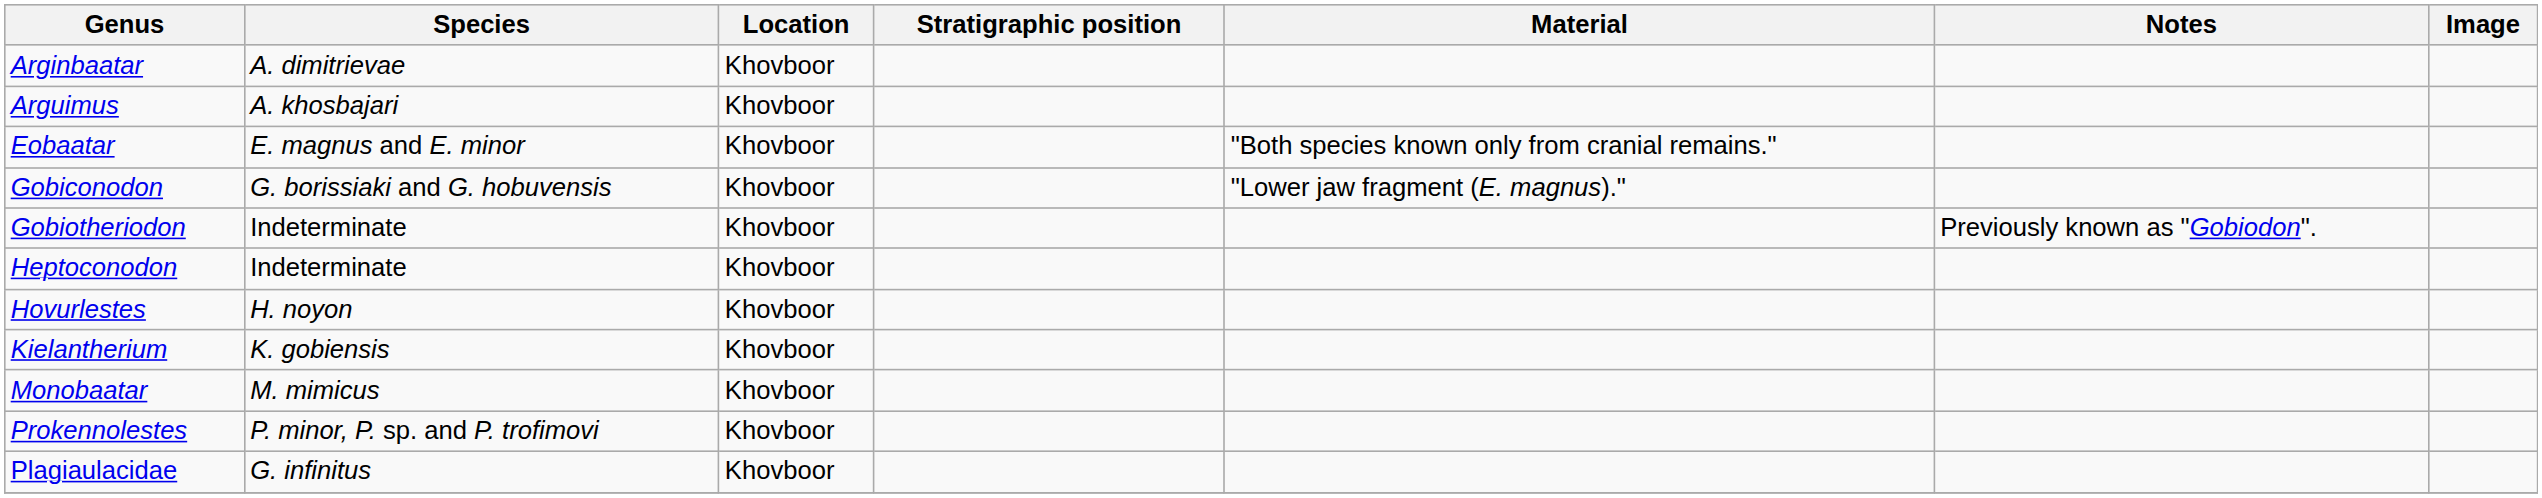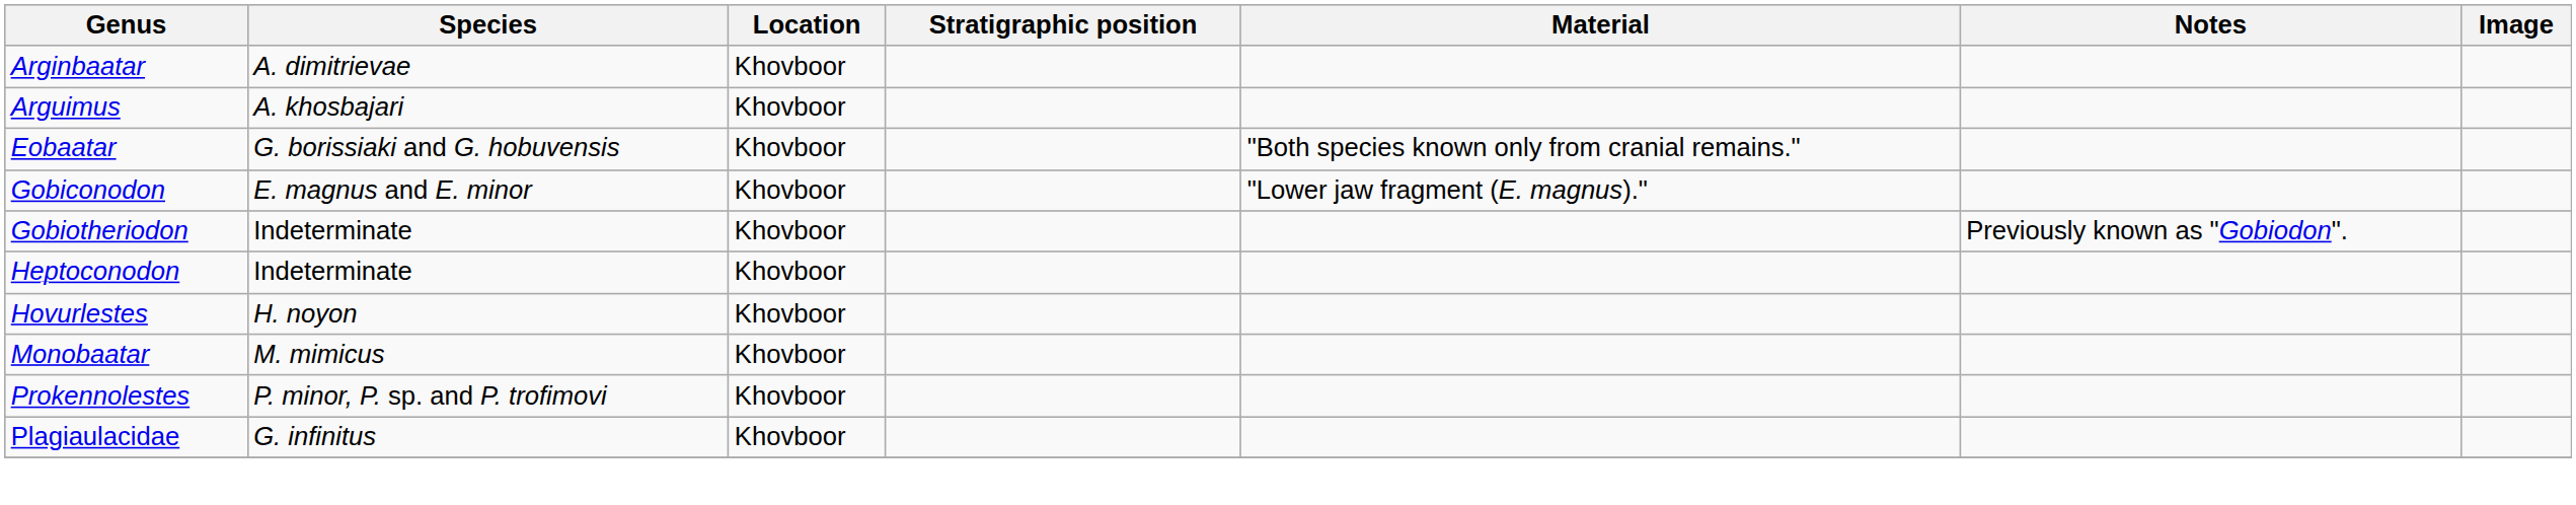 <table class="wikitable" align="center" width="100%">
 <tr>
 <th>Genus</th>
 <th>Species</th>
 <th>Location</th>
 <th>Stratigraphic position</th>
 <th>Material</th>
 <th>Notes</th>
 <th>Image</th>
 </tr>
 <tr>
 <td><em><a href='#'>Arginbaatar</a></em></td>
 <td><em>A. dimitrievae</em></td>
 <td>Khovboor</td>
 <td></td>
 <td></td>
 <td></td>
 <td></td>
 </tr>
 <tr>
 <td><em><a href='#'>Arguimus</a></em></td>
 <td><em>A.</em> <em>khosbajari</em></td>
 <td>Khovboor</td>
 <td></td>
 <td></td>
 <td></td>
 <td></td>
 </tr>
 <tr>
 <td><em><a href='#'>Eobaatar</a></em></td>
-<td><em>E. magnus</em> and <em>E. minor</em></td>
+<td><em>G. borissiaki</em> and <em>G. hobuvensis</em></td>
 <td>Khovboor</td>
 <td></td>
 <td>"Both species known only from cranial remains."</td>
 <td></td>
 <td></td>
 </tr>
 <tr>
 <td><em><a href='#'>Gobiconodon</a></em></td>
-<td><em>G. borissiaki</em> and <em>G. hobuvensis</em></td>
+<td><em>E. magnus</em> and <em>E. minor</em></td>
 <td>Khovboor</td>
 <td></td>
 <td>"Lower jaw fragment (<em>E. magnus</em>)."<em></em></td>
 <td></td>
 <td></td>
 </tr>
 <tr>
 <td><em><a href='#'>Gobiotheriodon</a></em></td>
 <td>Indeterminate<em></em></td>
 <td>Khovboor</td>
 <td></td>
 <td></td>
 <td>Previously known as "<em><a href='#'>Gobiodon</a></em>".</td>
 <td></td>
 </tr>
 <tr>
 <td><em><a href='#'>Heptoconodon</a></em></td>
 <td>Indeterminate</td>
 <td>Khovboor</td>
 <td></td>
 <td></td>
 <td></td>
 <td></td>
 </tr>
 <tr>
 <td><em><a href='#'>Hovurlestes</a></em></td>
 <td><em>H. noyon</em></td>
-<td>Khovboor</td>
-<td></td>
-<td></td>
-<td></td>
-<td></td>
-</tr>
-<tr>
-<td><em><a href='#'>Kielantherium</a></em></td>
-<td><em>K. gobiensis</em></td>
 <td>Khovboor</td>
 <td></td>
 <td></td>
 <td></td>
 <td></td>
 </tr>
 <tr>
 <td><em><a href='#'>Monobaatar</a></em></td>
 <td><em>M. mimicus</em></td>
 <td>Khovboor</td>
 <td></td>
 <td></td>
 <td></td>
 <td></td>
 </tr>
 <tr>
 <td><em><a href='#'>Prokennolestes</a></em></td>
 <td><em>P. minor, P.</em> sp. and <em>P. trofimovi</em></td>
 <td>Khovboor</td>
 <td></td>
 <td></td>
 <td></td>
 <td></td>
 </tr>
 <tr>
 <td><a href='#'>Plagiaulacidae</a><em></em></td>
 <td><em>G. infinitus</em></td>
 <td>Khovboor</td>
 <td></td>
 <td></td>
 <td></td>
 <td></td>
 </tr>
 <tr>
 </tr>
 </table>
